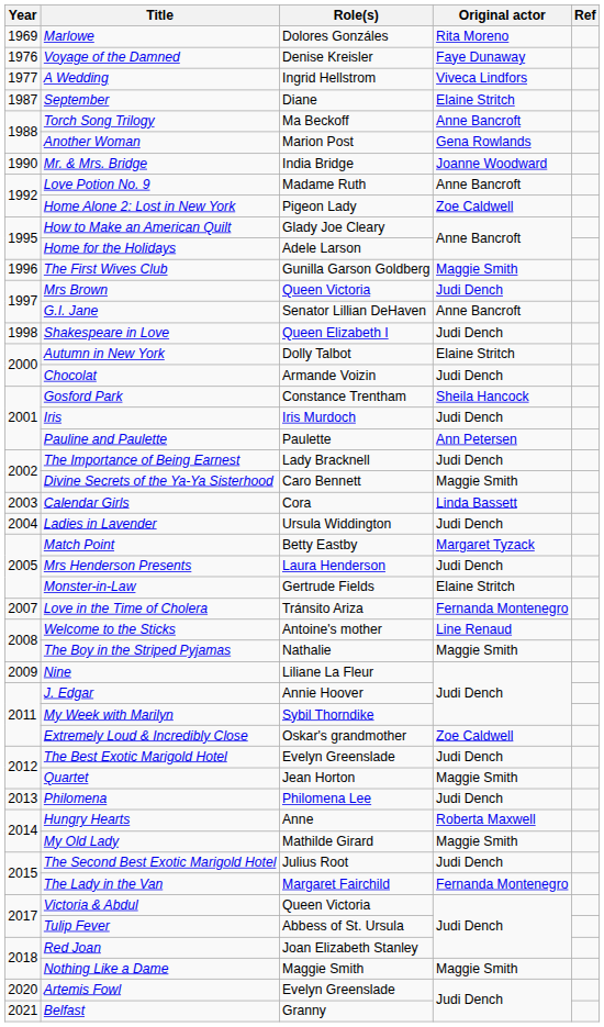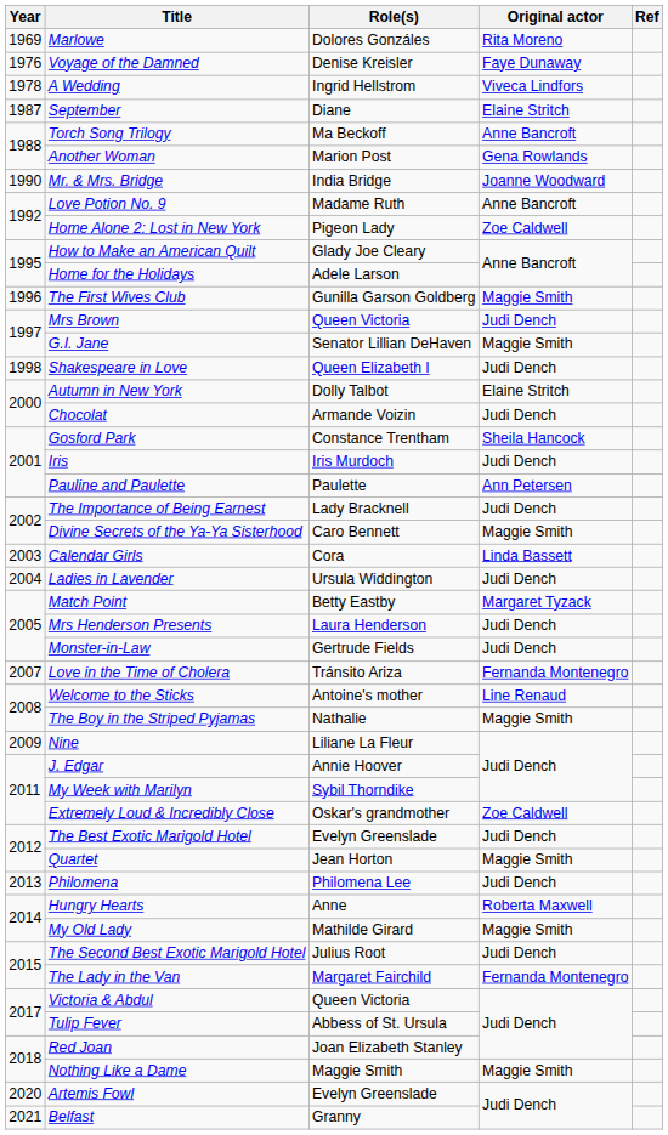 <table class="wikitable plainrowheaders sortable">
 <tr>
 <th scope="col">Year</th>
 <th scope="col">Title</th>
 <th scope="col">Role(s)</th>
 <th scope="col">Original actor</th>
 <th scope="col" class="unsortable">Ref</th>
 </tr>
 <tr>
 <td>1969</td>
 <td><em><a href='#'>Marlowe</a></em></td>
 <td>Dolores Gonzáles</td>
 <td><a href='#'>Rita Moreno</a></td>
 <td></td>
 </tr>
 <tr>
 <td>1976</td>
 <td><em><a href='#'>Voyage of the Damned</a></em></td>
 <td>Denise Kreisler</td>
 <td><a href='#'>Faye Dunaway</a></td>
 <td></td>
 </tr>
 <tr>
-<td>1977</td>
+<td>1978</td>
 <td><em><a href='#'>A Wedding</a></em></td>
 <td>Ingrid Hellstrom</td>
 <td><a href='#'>Viveca Lindfors</a></td>
 <td></td>
 </tr>
 <tr>
 <td>1987</td>
 <td><em><a href='#'>September</a></em></td>
 <td>Diane</td>
 <td><a href='#'>Elaine Stritch</a></td>
 <td></td>
 </tr>
 <tr>
 <td rowspan=2>1988</td>
 <td><em><a href='#'>Torch Song Trilogy</a></em></td>
 <td>Ma Beckoff</td>
 <td><a href='#'>Anne Bancroft</a></td>
 <td></td>
 </tr>
 <tr>
 <td><em><a href='#'>Another Woman</a></em></td>
 <td>Marion Post</td>
 <td><a href='#'>Gena Rowlands</a></td>
 <td></td>
 </tr>
 <tr>
 <td>1990</td>
 <td><em><a href='#'>Mr. & Mrs. Bridge</a></em></td>
 <td>India Bridge</td>
 <td><a href='#'>Joanne Woodward</a></td>
 <td></td>
 </tr>
 <tr>
 <td rowspan=2>1992</td>
 <td><em><a href='#'>Love Potion No. 9</a></em></td>
 <td>Madame Ruth</td>
 <td>Anne Bancroft</td>
 <td></td>
 </tr>
 <tr>
 <td><em><a href='#'>Home Alone 2: Lost in New York</a></em></td>
 <td>Pigeon Lady</td>
 <td><a href='#'>Zoe Caldwell</a></td>
 <td></td>
 </tr>
 <tr>
 <td rowspan=2>1995</td>
 <td><em><a href='#'>How to Make an American Quilt</a></em></td>
 <td>Glady Joe Cleary</td>
 <td rowspan=2>Anne Bancroft</td>
 <td></td>
 </tr>
 <tr>
 <td><em><a href='#'>Home for the Holidays</a></em></td>
 <td>Adele Larson</td>
 <td></td>
 </tr>
 <tr>
 <td>1996</td>
 <td><em><a href='#'>The First Wives Club</a></em></td>
 <td>Gunilla Garson Goldberg</td>
 <td><a href='#'>Maggie Smith</a></td>
 <td></td>
 </tr>
 <tr>
 <td rowspan=2>1997</td>
 <td><em><a href='#'>Mrs Brown</a></em></td>
 <td><a href='#'>Queen Victoria</a></td>
 <td><a href='#'>Judi Dench</a></td>
 <td></td>
 </tr>
 <tr>
 <td><em><a href='#'>G.I. Jane</a></em></td>
 <td>Senator Lillian DeHaven</td>
-<td>Anne Bancroft</td>
+<td>Maggie Smith</td>
 <td></td>
 </tr>
 <tr>
 <td>1998</td>
 <td><em><a href='#'>Shakespeare in Love</a></em></td>
 <td><a href='#'>Queen Elizabeth I</a></td>
 <td>Judi Dench</td>
 <td></td>
 </tr>
 <tr>
 <td rowspan=2>2000</td>
 <td><em><a href='#'>Autumn in New York</a></em></td>
 <td>Dolly Talbot</td>
 <td>Elaine Stritch</td>
 <td></td>
 </tr>
 <tr>
 <td><em><a href='#'>Chocolat</a></em></td>
 <td>Armande Voizin</td>
 <td>Judi Dench</td>
 <td></td>
 </tr>
 <tr>
 <td rowspan=3>2001</td>
 <td><em><a href='#'>Gosford Park</a></em></td>
 <td>Constance Trentham</td>
 <td><a href='#'>Sheila Hancock</a></td>
 <td></td>
 </tr>
 <tr>
 <td><em><a href='#'>Iris</a></em></td>
 <td><a href='#'>Iris Murdoch</a></td>
 <td>Judi Dench</td>
 <td></td>
 </tr>
 <tr>
 <td><em><a href='#'>Pauline and Paulette</a></em></td>
 <td>Paulette</td>
 <td><a href='#'>Ann Petersen</a></td>
 <td></td>
 </tr>
 <tr>
 <td rowspan=2>2002</td>
 <td><em><a href='#'>The Importance of Being Earnest</a></em></td>
 <td>Lady Bracknell</td>
 <td>Judi Dench</td>
 <td></td>
 </tr>
 <tr>
 <td><em><a href='#'>Divine Secrets of the Ya-Ya Sisterhood</a></em></td>
 <td>Caro Bennett</td>
 <td>Maggie Smith</td>
 <td></td>
 </tr>
 <tr>
 <td>2003</td>
 <td><em><a href='#'>Calendar Girls</a></em></td>
 <td>Cora</td>
 <td><a href='#'>Linda Bassett</a></td>
 <td></td>
 </tr>
 <tr>
 <td>2004</td>
 <td><em><a href='#'>Ladies in Lavender</a></em></td>
 <td>Ursula Widdington</td>
 <td>Judi Dench</td>
 <td></td>
 </tr>
 <tr>
 <td rowspan=3>2005</td>
 <td><em><a href='#'>Match Point</a></em></td>
 <td>Betty Eastby</td>
 <td><a href='#'>Margaret Tyzack</a></td>
 <td></td>
 </tr>
 <tr>
 <td><em><a href='#'>Mrs Henderson Presents</a></em></td>
 <td><a href='#'>Laura Henderson</a></td>
 <td>Judi Dench</td>
 <td></td>
 </tr>
 <tr>
 <td><em><a href='#'>Monster-in-Law</a></em></td>
 <td>Gertrude Fields</td>
-<td>Elaine Stritch</td>
+<td>Judi Dench</td>
 <td></td>
 </tr>
 <tr>
 <td>2007</td>
 <td><em><a href='#'>Love in the Time of Cholera</a></em></td>
 <td>Tránsito Ariza</td>
 <td><a href='#'>Fernanda Montenegro</a></td>
 <td></td>
 </tr>
 <tr>
 <td rowspan=2>2008</td>
 <td><em><a href='#'>Welcome to the Sticks</a></em></td>
 <td>Antoine's mother</td>
 <td><a href='#'>Line Renaud</a></td>
 <td></td>
 </tr>
 <tr>
 <td><em><a href='#'>The Boy in the Striped Pyjamas</a></em></td>
 <td>Nathalie</td>
 <td>Maggie Smith</td>
 <td></td>
 </tr>
 <tr>
 <td>2009</td>
 <td><em><a href='#'>Nine</a></em></td>
 <td>Liliane La Fleur</td>
 <td rowspan=3>Judi Dench</td>
 <td></td>
 </tr>
 <tr>
 <td rowspan=3>2011</td>
 <td><em><a href='#'>J. Edgar</a></em></td>
 <td>Annie Hoover</td>
 <td></td>
 </tr>
 <tr>
 <td><em><a href='#'>My Week with Marilyn</a></em></td>
 <td><a href='#'>Sybil Thorndike</a></td>
 <td></td>
 </tr>
 <tr>
 <td><em><a href='#'>Extremely Loud & Incredibly Close</a></em></td>
 <td>Oskar's grandmother</td>
 <td><a href='#'>Zoe Caldwell</a></td>
 <td></td>
 </tr>
 <tr>
 <td rowspan=2>2012</td>
 <td><em><a href='#'>The Best Exotic Marigold Hotel</a></em></td>
 <td>Evelyn Greenslade</td>
 <td>Judi Dench</td>
 <td></td>
 </tr>
 <tr>
 <td><em><a href='#'>Quartet</a></em></td>
 <td>Jean Horton</td>
 <td>Maggie Smith</td>
 <td></td>
 </tr>
 <tr>
 <td>2013</td>
 <td><em><a href='#'>Philomena</a></em></td>
 <td><a href='#'>Philomena Lee</a></td>
 <td>Judi Dench</td>
 <td></td>
 </tr>
 <tr>
 <td rowspan=2>2014</td>
 <td><em><a href='#'>Hungry Hearts</a></em></td>
 <td>Anne</td>
 <td><a href='#'>Roberta Maxwell</a></td>
 <td></td>
 </tr>
 <tr>
 <td><em><a href='#'>My Old Lady</a></em></td>
 <td>Mathilde Girard</td>
 <td>Maggie Smith</td>
 <td></td>
 </tr>
 <tr>
 <td rowspan=2>2015</td>
 <td><em><a href='#'>The Second Best Exotic Marigold Hotel</a></em></td>
 <td>Julius Root</td>
 <td>Judi Dench</td>
 <td></td>
 </tr>
 <tr>
 <td><em><a href='#'>The Lady in the Van</a></em></td>
 <td><a href='#'>Margaret Fairchild</a></td>
 <td><a href='#'>Fernanda Montenegro</a></td>
 <td></td>
 </tr>
 <tr>
 <td rowspan=2>2017</td>
 <td><em><a href='#'>Victoria & Abdul</a></em></td>
 <td>Queen Victoria</td>
 <td rowspan=3>Judi Dench</td>
 <td></td>
 </tr>
 <tr>
 <td><em><a href='#'>Tulip Fever</a></em></td>
 <td>Abbess of St. Ursula</td>
 <td></td>
 </tr>
 <tr>
 <td rowspan=2>2018</td>
 <td><em><a href='#'>Red Joan</a></em></td>
 <td>Joan Elizabeth Stanley</td>
 <td></td>
 </tr>
 <tr>
 <td><em><a href='#'>Nothing Like a Dame</a></em></td>
 <td>Maggie Smith</td>
 <td>Maggie Smith</td>
 <td></td>
 </tr>
 <tr>
 <td>2020</td>
 <td><em><a href='#'>Artemis Fowl</a></em></td>
 <td>Evelyn Greenslade</td>
 <td rowspan=2>Judi Dench</td>
 <td></td>
 </tr>
 <tr>
 <td>2021</td>
 <td><em><a href='#'>Belfast</a></em></td>
 <td>Granny</td>
 <td></td>
 </tr>
 </table>
